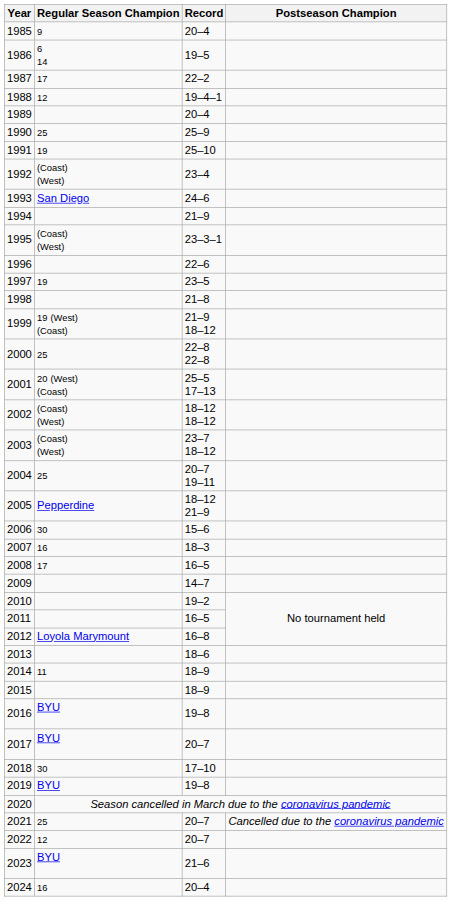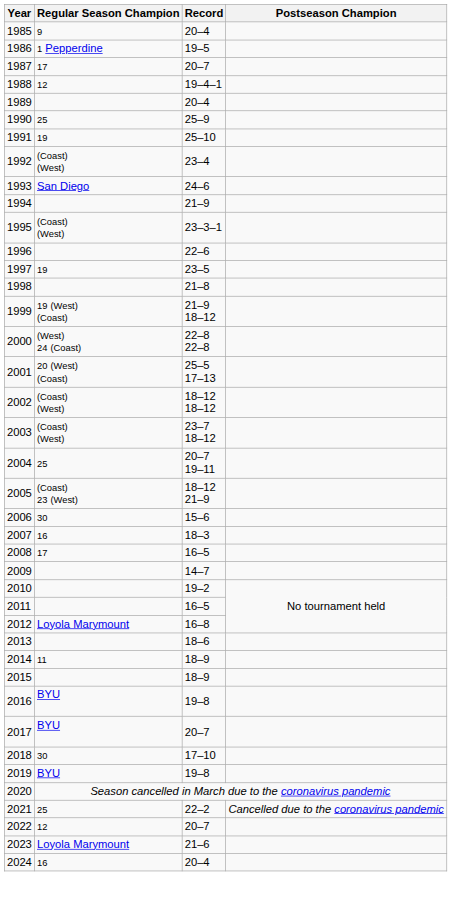 <table class=wikitable>
 <tr>
 <th>Year</th>
 <th>Regular Season Champion</th>
 <th>Record</th>
 <th>Postseason Champion</th>
 </tr>
 <tr>
 <td>1985</td>
 <td><small> 9</small> </td>
 <td>20–4</td>
 <td></td>
 </tr>
 <tr>
 <td>1986</td>
-<td><small> 6</small> <br><small> 14</small> </td>
+<td><small> 1</small> <a href='#'>Pepperdine</a></td>
 <td>19–5</td>
 <td></td>
 </tr>
 <tr>
 <td>1987</td>
 <td><small> 17</small> </td>
-<td>22–2</td>
+<td>20–7</td>
 <td></td>
 </tr>
 <tr>
 <td>1988</td>
 <td><small> 12</small> </td>
 <td>19–4–1</td>
 <td></td>
 </tr>
 <tr>
 <td>1989</td>
 <td></td>
 <td>20–4</td>
 <td></td>
 </tr>
 <tr>
 <td>1990</td>
 <td><small> 25</small> </td>
 <td>25–9</td>
 <td></td>
 </tr>
 <tr>
 <td>1991</td>
 <td><small> 19</small> </td>
 <td>25–10</td>
 <td></td>
 </tr>
 <tr>
 <td>1992</td>
 <td> <small>(Coast)</small><br> <small>(West)</small></td>
 <td>23–4</td>
 <td></td>
 </tr>
 <tr>
 <td>1993</td>
 <td><a href='#'>San Diego</a></td>
 <td>24–6</td>
 <td></td>
 </tr>
 <tr>
 <td>1994</td>
 <td></td>
 <td>21–9</td>
 <td></td>
 </tr>
 <tr>
 <td>1995</td>
 <td> <small>(Coast)</small><br> <small>(West)</small></td>
 <td>23–3–1</td>
 <td></td>
 </tr>
 <tr>
 <td>1996</td>
 <td></td>
 <td>22–6</td>
 <td></td>
 </tr>
 <tr>
 <td>1997</td>
 <td><small> 19</small> </td>
 <td>23–5</td>
 <td></td>
 </tr>
 <tr>
 <td>1998</td>
 <td></td>
 <td>21–8</td>
 <td></td>
 </tr>
 <tr>
 <td>1999</td>
 <td><small> 19</small>  <small>(West)</small><br> <small>(Coast)</small></td>
 <td>21–9<br>18–12</td>
 <td></td>
 </tr>
 <tr>
 <td>2000</td>
-<td><small> 25</small> </td>
+<td> <small>(West)</small><br><small> 24</small>  <small>(Coast)</small></td>
 <td>22–8<br>22–8</td>
 <td></td>
 </tr>
 <tr>
 <td>2001</td>
 <td><small> 20</small>  <small>(West)</small><br> <small>(Coast)</small></td>
 <td>25–5<br>17–13</td>
 <td></td>
 </tr>
 <tr>
 <td>2002</td>
 <td> <small>(Coast)</small><br> <small>(West)</small></td>
 <td>18–12<br>18–12</td>
 <td></td>
 </tr>
 <tr>
 <td>2003</td>
 <td> <small>(Coast)</small><br> <small>(West)</small></td>
 <td>23–7<br>18–12</td>
 <td></td>
 </tr>
 <tr>
 <td>2004</td>
 <td><small> 25</small> </td>
 <td>20–7<br>19–11</td>
 <td></td>
 </tr>
 <tr>
 <td>2005</td>
-<td><a href='#'>Pepperdine</a></td>
+<td> <small>(Coast)</small><br><small> 23</small>  <small>(West)</small></td>
 <td>18–12<br>21–9</td>
 <td></td>
 </tr>
 <tr>
 <td>2006</td>
 <td><small> 30</small> <br></td>
 <td>15–6</td>
 <td></td>
 </tr>
 <tr>
 <td>2007</td>
 <td><small> 16</small> </td>
 <td>18–3</td>
 <td></td>
 </tr>
 <tr>
 <td>2008</td>
 <td><small> 17</small> </td>
 <td>16–5</td>
 <td></td>
 </tr>
 <tr>
 <td>2009</td>
 <td></td>
 <td>14–7</td>
 <td></td>
 </tr>
 <tr>
 <td>2010</td>
 <td></td>
 <td>19–2</td>
 <td rowspan=3 align=center>No tournament held</td>
 </tr>
 <tr>
 <td>2011</td>
 <td></td>
 <td>16–5</td>
 </tr>
 <tr>
 <td>2012</td>
 <td><a href='#'>Loyola Marymount</a></td>
 <td>16–8</td>
 </tr>
 <tr>
 <td>2013</td>
 <td></td>
 <td>18–6</td>
 <td></td>
 </tr>
 <tr>
 <td>2014</td>
 <td><small> 11</small> </td>
 <td>18–9</td>
 <td></td>
 </tr>
 <tr>
 <td>2015</td>
 <td></td>
 <td>18–9</td>
 <td></td>
 </tr>
 <tr>
 <td>2016</td>
 <td><a href='#'>BYU</a><br><br></td>
 <td>19–8</td>
 <td></td>
 </tr>
 <tr>
 <td>2017</td>
 <td><a href='#'>BYU</a><br><br></td>
 <td>20–7</td>
 <td></td>
 </tr>
 <tr>
 <td>2018</td>
 <td><small> 30</small> <br></td>
 <td>17–10</td>
 <td></td>
 </tr>
 <tr>
 <td>2019</td>
 <td><a href='#'>BYU</a></td>
 <td>19–8</td>
 <td></td>
 </tr>
 <tr>
 <td>2020</td>
 <td colspan=3 align=center><em>Season cancelled in March due to the <a href='#'>coronavirus pandemic</a></em></td>
 </tr>
 <tr>
 <td>2021</td>
 <td><small> 25</small> </td>
-<td>20–7</td>
+<td>22–2</td>
 <td align=center><em>Cancelled due to the <a href='#'>coronavirus pandemic</a></em></td>
 </tr>
 <tr>
 <td>2022</td>
 <td><small> 12</small> </td>
 <td>20–7</td>
 <td></td>
 </tr>
 <tr>
 <td>2023</td>
-<td><a href='#'>BYU</a><br><br></td>
+<td><a href='#'>Loyola Marymount</a></td>
 <td>21–6</td>
 <td></td>
 </tr>
 <tr>
 <td>2024</td>
 <td><small> 16</small> </td>
 <td>20–4</td>
 <td></td>
 </tr>
 </table>
